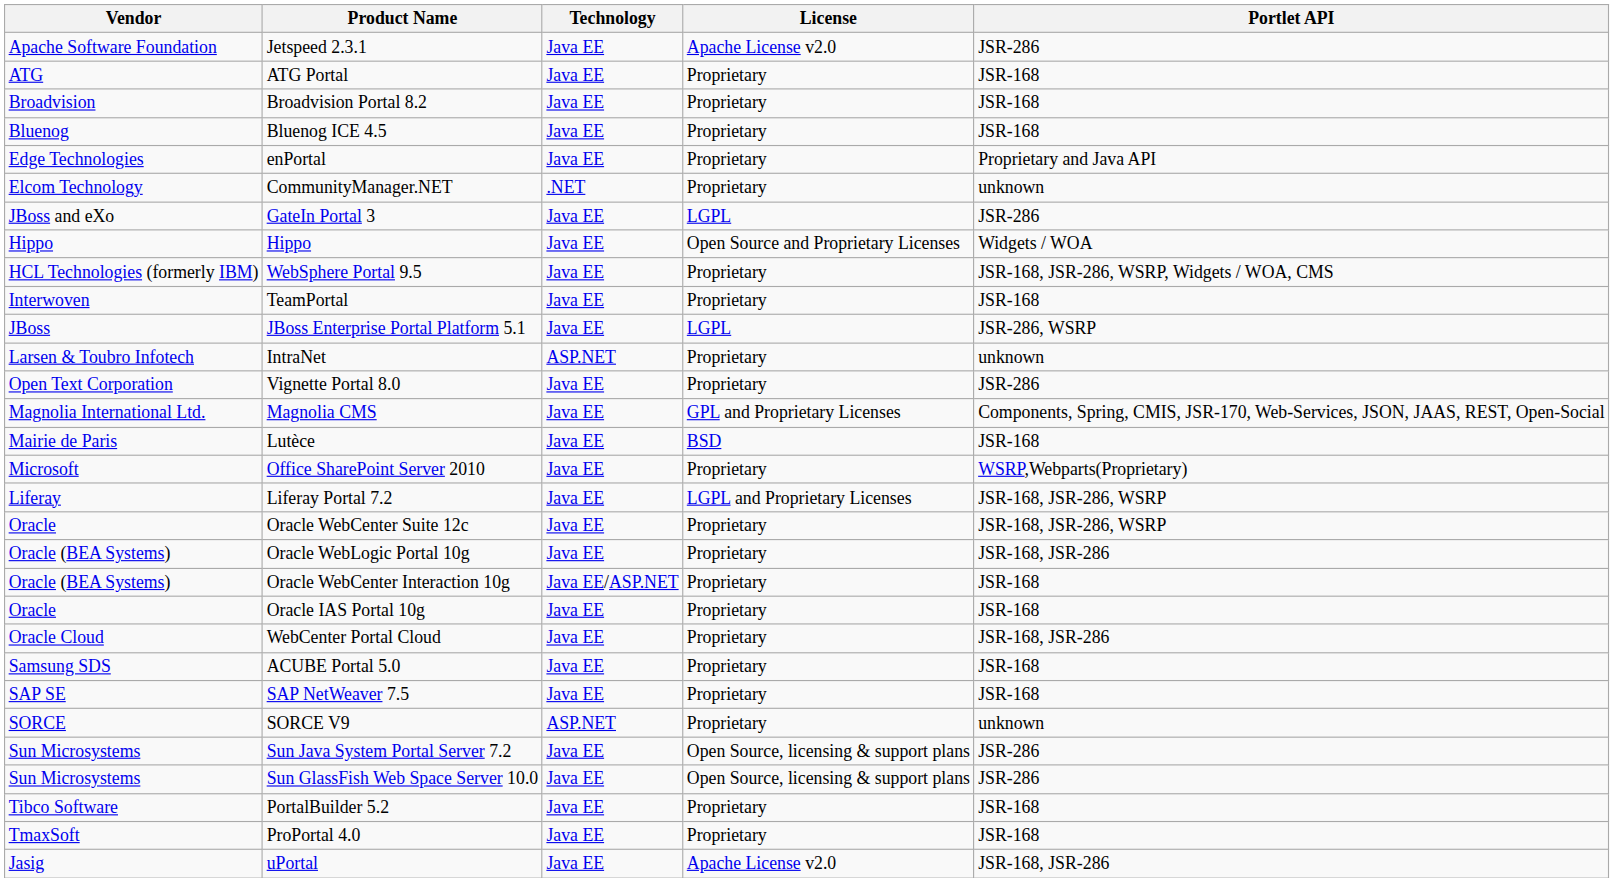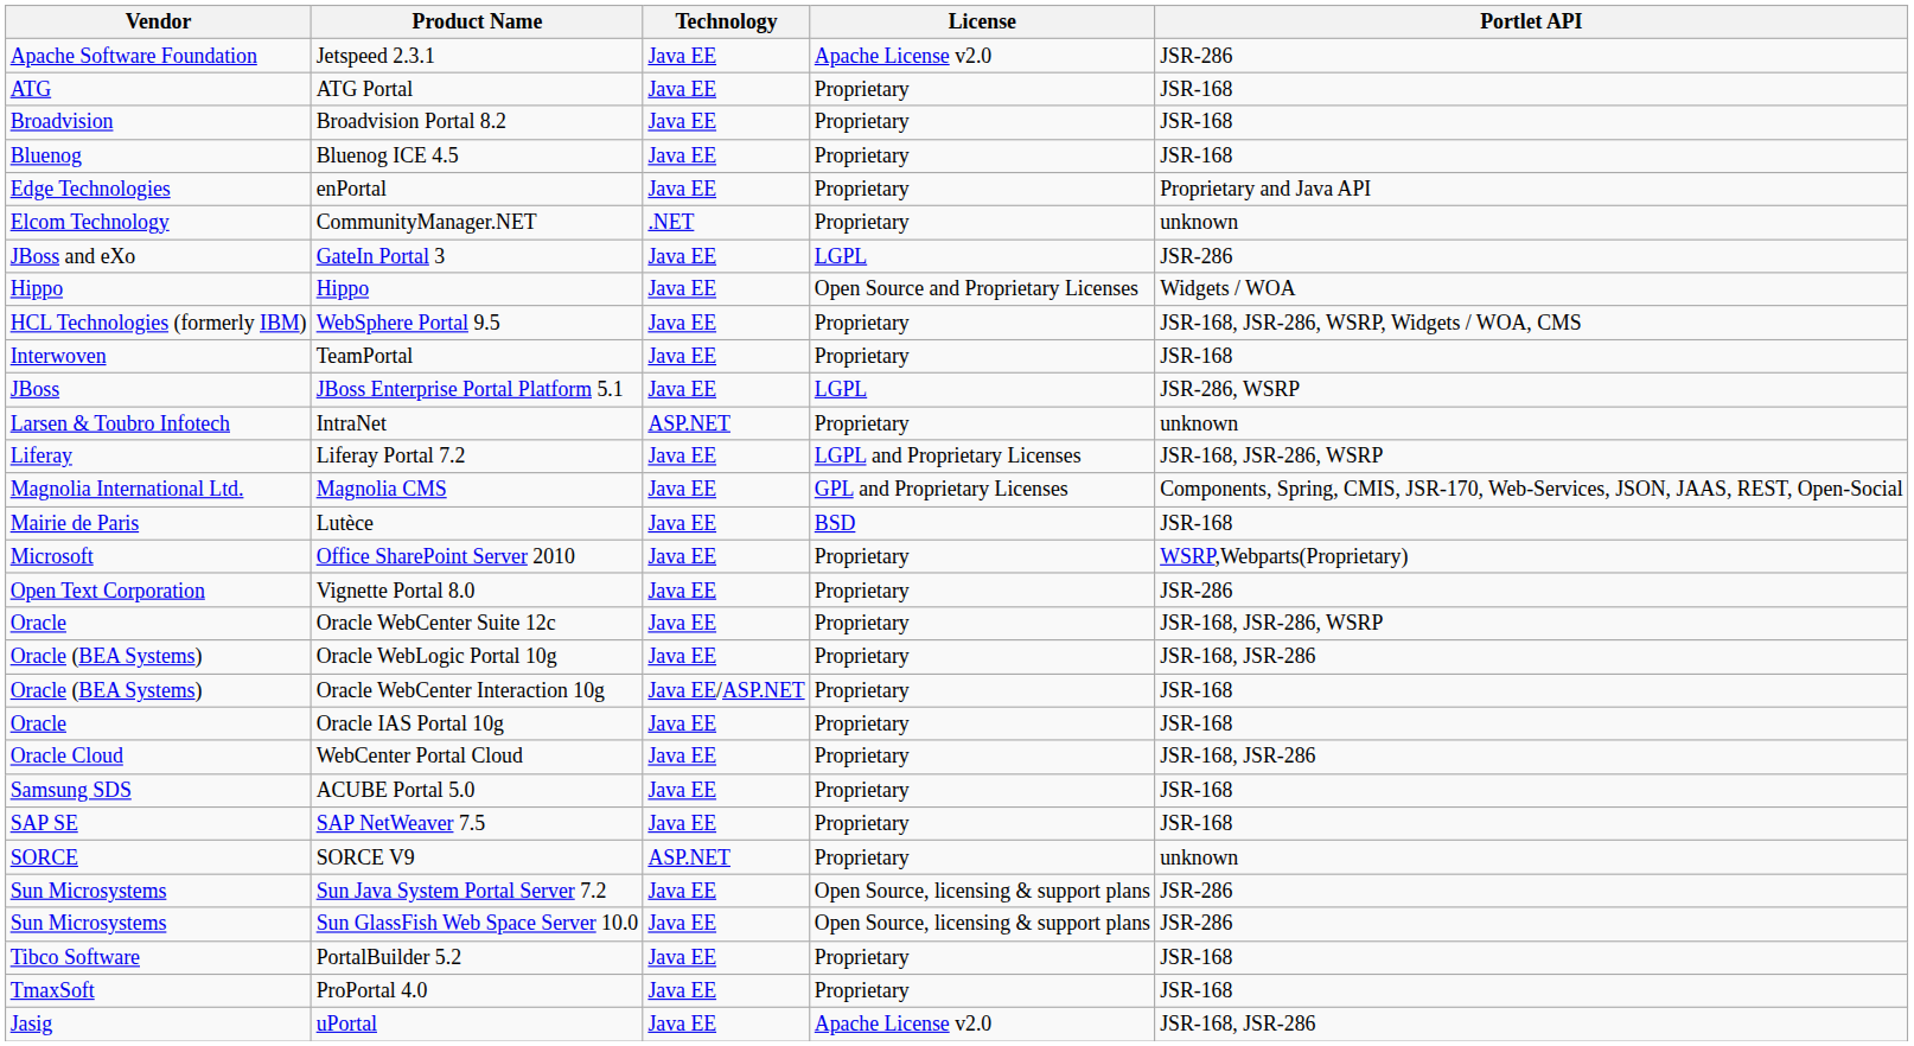 <table class="wikitable  sortable">
 <tr>
 <th>Vendor</th>
 <th>Product Name</th>
 <th>Technology</th>
 <th>License</th>
 <th>Portlet API</th>
 </tr>
 <tr>
 <td><a href='#'>Apache Software Foundation</a></td>
 <td>Jetspeed 2.3.1</td>
 <td><a href='#'>Java EE</a></td>
 <td><a href='#'>Apache License</a> v2.0</td>
 <td>JSR-286</td>
 </tr>
 <tr>
 <td><a href='#'>ATG</a></td>
 <td>ATG Portal</td>
 <td><a href='#'>Java EE</a></td>
 <td>Proprietary</td>
 <td>JSR-168</td>
 </tr>
 <tr>
 <td><a href='#'>Broadvision</a></td>
 <td>Broadvision Portal 8.2</td>
 <td><a href='#'>Java EE</a></td>
 <td>Proprietary</td>
 <td>JSR-168</td>
 </tr>
 <tr>
 <td><a href='#'>Bluenog</a></td>
 <td>Bluenog ICE 4.5</td>
 <td><a href='#'>Java EE</a></td>
 <td>Proprietary</td>
 <td>JSR-168</td>
 </tr>
 <tr>
 <td><a href='#'>Edge Technologies</a></td>
 <td>enPortal</td>
 <td><a href='#'>Java EE</a></td>
 <td>Proprietary</td>
 <td>Proprietary and Java API</td>
 </tr>
 <tr>
 <td><a href='#'>Elcom Technology</a></td>
 <td>CommunityManager.NET</td>
 <td><a href='#'>.NET</a></td>
 <td>Proprietary</td>
 <td>unknown</td>
 </tr>
 <tr>
 <td><a href='#'>JBoss</a> and eXo</td>
 <td><a href='#'>GateIn Portal</a> 3</td>
 <td><a href='#'>Java EE</a></td>
 <td><a href='#'>LGPL</a></td>
 <td>JSR-286</td>
 </tr>
 <tr>
 <td><a href='#'>Hippo</a></td>
 <td><a href='#'>Hippo</a></td>
 <td><a href='#'>Java EE</a></td>
 <td>Open Source and Proprietary Licenses</td>
 <td>Widgets / WOA</td>
 </tr>
 <tr>
 <td><a href='#'>HCL Technologies</a> (formerly <a href='#'>IBM</a>)</td>
 <td><a href='#'>WebSphere Portal</a> 9.5</td>
 <td><a href='#'>Java EE</a></td>
 <td>Proprietary</td>
 <td>JSR-168, JSR-286, WSRP, Widgets / WOA, CMS</td>
 </tr>
 <tr>
 <td><a href='#'>Interwoven</a></td>
 <td>TeamPortal</td>
 <td><a href='#'>Java EE</a></td>
 <td>Proprietary</td>
 <td>JSR-168</td>
 </tr>
 <tr>
 <td><a href='#'>JBoss</a></td>
 <td><a href='#'>JBoss Enterprise Portal Platform</a> 5.1</td>
 <td><a href='#'>Java EE</a></td>
 <td><a href='#'>LGPL</a></td>
 <td>JSR-286, WSRP</td>
 </tr>
 <tr>
 <td><a href='#'>Larsen & Toubro Infotech</a></td>
 <td>IntraNet</td>
 <td><a href='#'>ASP.NET</a></td>
 <td>Proprietary</td>
 <td>unknown</td>
 </tr>
 <tr>
-<td><a href='#'>Open Text Corporation</a></td>
-<td>Vignette Portal 8.0</td>
+<td><a href='#'>Liferay</a></td>
+<td>Liferay Portal 7.2</td>
 <td><a href='#'>Java EE</a></td>
-<td>Proprietary</td>
-<td>JSR-286</td>
+<td><a href='#'>LGPL</a> and Proprietary Licenses</td>
+<td>JSR-168, JSR-286, WSRP</td>
 </tr>
 <tr>
 <td><a href='#'>Magnolia International Ltd.</a></td>
 <td><a href='#'>Magnolia CMS</a></td>
 <td><a href='#'>Java EE</a></td>
 <td><a href='#'>GPL</a> and Proprietary Licenses</td>
 <td>Components, Spring, CMIS, JSR-170, Web-Services, JSON, JAAS, REST, Open-Social</td>
 </tr>
 <tr>
 <td><a href='#'>Mairie de Paris</a></td>
 <td>Lutèce</td>
 <td><a href='#'>Java EE</a></td>
 <td><a href='#'>BSD</a></td>
 <td>JSR-168</td>
 </tr>
 <tr>
 <td><a href='#'>Microsoft</a></td>
 <td><a href='#'>Office SharePoint Server</a> 2010</td>
 <td><a href='#'>Java EE</a></td>
 <td>Proprietary</td>
 <td><a href='#'>WSRP</a>,Webparts(Proprietary)</td>
 </tr>
 <tr>
-<td><a href='#'>Liferay</a></td>
-<td>Liferay Portal 7.2</td>
+<td><a href='#'>Open Text Corporation</a></td>
+<td>Vignette Portal 8.0</td>
 <td><a href='#'>Java EE</a></td>
-<td><a href='#'>LGPL</a> and Proprietary Licenses</td>
-<td>JSR-168, JSR-286, WSRP</td>
+<td>Proprietary</td>
+<td>JSR-286</td>
 </tr>
 <tr>
 <td><a href='#'>Oracle</a></td>
 <td>Oracle WebCenter Suite 12c</td>
 <td><a href='#'>Java EE</a></td>
 <td>Proprietary</td>
 <td>JSR-168, JSR-286, WSRP</td>
 </tr>
 <tr>
 <td><a href='#'>Oracle</a> (<a href='#'>BEA Systems</a>)</td>
 <td>Oracle WebLogic Portal 10g</td>
 <td><a href='#'>Java EE</a></td>
 <td>Proprietary</td>
 <td>JSR-168, JSR-286</td>
 </tr>
 <tr>
 <td><a href='#'>Oracle</a> (<a href='#'>BEA Systems</a>)</td>
 <td>Oracle WebCenter Interaction 10g</td>
 <td><a href='#'>Java EE</a>/<a href='#'>ASP.NET</a></td>
 <td>Proprietary</td>
 <td>JSR-168</td>
 </tr>
 <tr>
 <td><a href='#'>Oracle</a></td>
 <td>Oracle IAS Portal 10g</td>
 <td><a href='#'>Java EE</a></td>
 <td>Proprietary</td>
 <td>JSR-168</td>
 </tr>
 <tr>
 <td><a href='#'>Oracle Cloud</a></td>
 <td>WebCenter Portal Cloud</td>
 <td><a href='#'>Java EE</a></td>
 <td>Proprietary</td>
 <td>JSR-168, JSR-286</td>
 </tr>
 <tr>
 <td><a href='#'>Samsung SDS</a></td>
 <td>ACUBE Portal 5.0</td>
 <td><a href='#'>Java EE</a></td>
 <td>Proprietary</td>
 <td>JSR-168</td>
 </tr>
 <tr>
 <td><a href='#'>SAP SE</a></td>
 <td><a href='#'>SAP NetWeaver</a> 7.5</td>
 <td><a href='#'>Java EE</a></td>
 <td>Proprietary</td>
 <td>JSR-168</td>
 </tr>
 <tr>
 <td><a href='#'>SORCE</a></td>
 <td>SORCE V9</td>
 <td><a href='#'>ASP.NET</a></td>
 <td>Proprietary</td>
 <td>unknown</td>
 </tr>
 <tr>
 <td><a href='#'>Sun Microsystems</a></td>
 <td><a href='#'>Sun Java System Portal Server</a> 7.2</td>
 <td><a href='#'>Java EE</a></td>
 <td>Open Source, licensing & support plans</td>
 <td>JSR-286</td>
 </tr>
 <tr>
 <td><a href='#'>Sun Microsystems</a></td>
 <td><a href='#'>Sun GlassFish Web Space Server</a> 10.0</td>
 <td><a href='#'>Java EE</a></td>
 <td>Open Source, licensing & support plans</td>
 <td>JSR-286</td>
 </tr>
 <tr>
 <td><a href='#'>Tibco Software</a></td>
 <td>PortalBuilder 5.2</td>
 <td><a href='#'>Java EE</a></td>
 <td>Proprietary</td>
 <td>JSR-168</td>
 </tr>
 <tr>
 <td><a href='#'>TmaxSoft</a></td>
 <td>ProPortal 4.0</td>
 <td><a href='#'>Java EE</a></td>
 <td>Proprietary</td>
 <td>JSR-168</td>
 </tr>
 <tr>
 <td><a href='#'>Jasig</a></td>
 <td><a href='#'>uPortal</a></td>
 <td><a href='#'>Java EE</a></td>
 <td><a href='#'>Apache License</a> v2.0</td>
 <td>JSR-168, JSR-286</td>
 </tr>
 </table>
